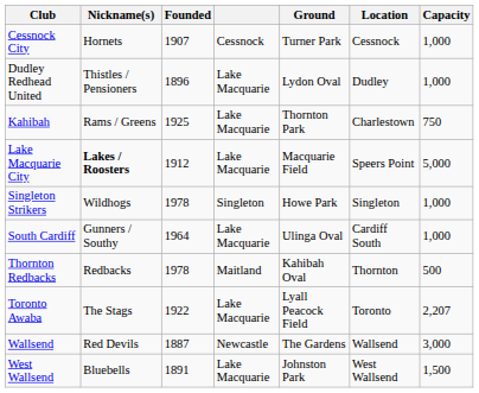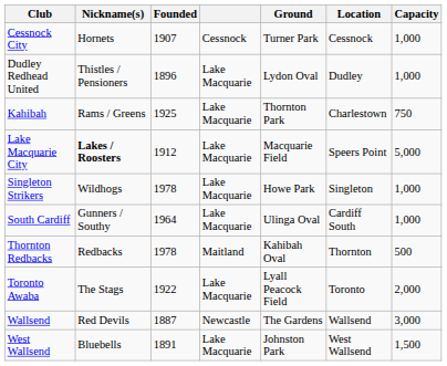 <table class="wikitable sortable">
 <tr>
 <th>Club</th>
 <th>Nickname(s)</th>
 <th>Founded</th>
 <th></th>
 <th>Ground</th>
 <th>Location</th>
 <th>Capacity</th>
 </tr>
 <tr>
 <td><a href='#'>Cessnock City</a></td>
 <td>Hornets</td>
 <td>1907</td>
 <td>Cessnock</td>
 <td>Turner Park</td>
 <td>Cessnock</td>
 <td>1,000</td>
 </tr>
 <tr>
 <td>Dudley Redhead United</td>
 <td>Thistles / Pensioners</td>
 <td>1896</td>
 <td>Lake Macquarie</td>
 <td>Lydon Oval</td>
 <td>Dudley</td>
 <td>1,000</td>
 </tr>
 <tr>
 <td><a href='#'>Kahibah</a></td>
 <td>Rams / Greens</td>
 <td>1925</td>
 <td>Lake Macquarie</td>
 <td>Thornton Park</td>
 <td>Charlestown</td>
 <td>750</td>
 </tr>
 <tr>
 <td><a href='#'>Lake Macquarie City</a></td>
 <td><strong>Lakes / Roosters</strong></td>
 <td>1912</td>
 <td>Lake Macquarie</td>
 <td>Macquarie Field</td>
 <td>Speers Point</td>
 <td>5,000</td>
 </tr>
 <tr>
 <td><a href='#'>Singleton Strikers</a></td>
 <td>Wildhogs</td>
 <td>1978</td>
-<td>Singleton</td>
+<td>Lake Macquarie</td>
 <td>Howe Park</td>
 <td>Singleton</td>
 <td>1,000</td>
 </tr>
 <tr>
 <td><a href='#'>South Cardiff</a></td>
 <td>Gunners / Southy</td>
 <td>1964</td>
 <td>Lake Macquarie</td>
 <td>Ulinga Oval</td>
 <td>Cardiff South</td>
 <td>1,000</td>
 </tr>
 <tr>
 <td><a href='#'>Thornton Redbacks</a></td>
 <td>Redbacks</td>
 <td>1978</td>
 <td>Maitland</td>
 <td>Kahibah Oval</td>
 <td>Thornton</td>
 <td>500</td>
 </tr>
 <tr>
 <td><a href='#'>Toronto Awaba</a></td>
 <td>The Stags</td>
 <td>1922</td>
 <td>Lake Macquarie</td>
 <td>Lyall Peacock Field</td>
 <td>Toronto</td>
-<td>2,207</td>
+<td>2,000</td>
 </tr>
 <tr>
 <td><a href='#'>Wallsend</a></td>
 <td>Red Devils</td>
 <td>1887</td>
 <td>Newcastle</td>
 <td>The Gardens</td>
 <td>Wallsend</td>
 <td>3,000</td>
 </tr>
 <tr>
 <td><a href='#'>West Wallsend</a></td>
 <td>Bluebells</td>
 <td>1891</td>
 <td>Lake Macquarie</td>
 <td>Johnston Park</td>
 <td>West Wallsend</td>
 <td>1,500</td>
 </tr>
 </table>
